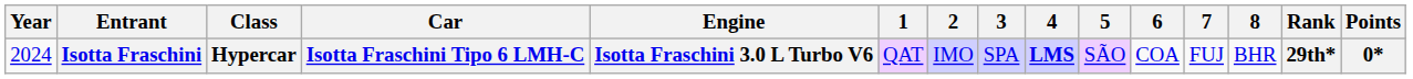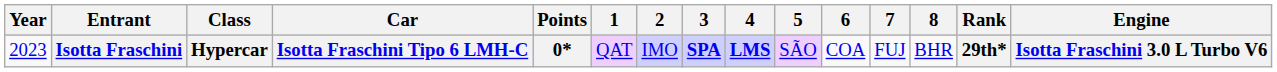 <table class="wikitable" style="text-align:center; font-size:85%">
 <tr>
 <th>Year</th>
 <th>Entrant</th>
 <th>Class</th>
 <th>Car</th>
-<th>Engine</th>
+<th>Points</th>
 <th>1</th>
 <th>2</th>
 <th>3</th>
 <th>4</th>
 <th>5</th>
 <th>6</th>
 <th>7</th>
 <th>8</th>
 <th>Rank</th>
-<th>Points</th>
+<th>Engine</th>
 </tr>
 <tr>
-<td><a href='#'>2024</a></td>
+<td><a href='#'>2023</a></td>
 <th nowrap><a href='#'>Isotta Fraschini</a></th>
 <th>Hypercar</th>
 <th nowrap><a href='#'>Isotta Fraschini Tipo 6 LMH-C</a></th>
-<th nowrap><a href='#'>Isotta Fraschini</a> 3.0 L Turbo V6</th>
+<th>0*</th>
 <td style="background:#EFCFFF;"><a href='#'>QAT</a><br></td>
 <td style="background:#CFCFFF;"><a href='#'>IMO</a><br></td>
-<td style="background:#CFCFFF;"><a href='#'>SPA</a><br></td>
+<td style="background:#CFCFFF;"><strong><a href='#'>SPA</a><br></strong></td>
 <td style="background:#CFCFFF;"><strong><a href='#'>LMS</a><br></strong></td>
 <td style="background:#EFCFFF;"><a href='#'>SÃO</a><br></td>
 <td><a href='#'>COA</a></td>
 <td><a href='#'>FUJ</a></td>
 <td><a href='#'>BHR</a></td>
 <th>29th*</th>
-<th>0*</th>
+<th nowrap><a href='#'>Isotta Fraschini</a> 3.0 L Turbo V6</th>
 </tr>
 </table>
